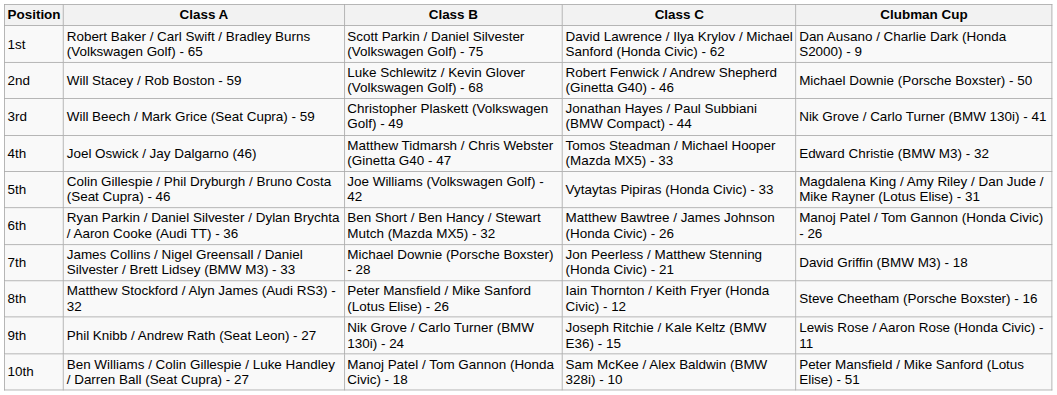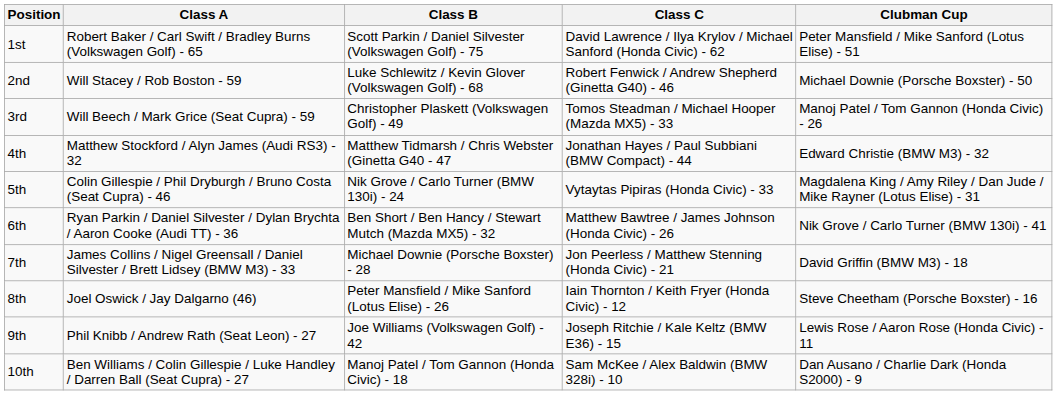 <table class="wikitable">
 <tr>
 <th>Position</th>
 <th>Class A</th>
 <th>Class B</th>
 <th>Class C</th>
 <th>Clubman Cup</th>
 </tr>
 <tr>
 <td>1st</td>
 <td>Robert Baker / Carl Swift / Bradley Burns (Volkswagen Golf) - 65</td>
 <td>Scott Parkin / Daniel Silvester (Volkswagen Golf) - 75</td>
 <td>David Lawrence / Ilya Krylov / Michael Sanford (Honda Civic) - 62</td>
-<td>Dan Ausano / Charlie Dark (Honda S2000) - 9</td>
+<td>Peter Mansfield / Mike Sanford (Lotus Elise) - 51</td>
 </tr>
 <tr>
 <td>2nd</td>
 <td>Will Stacey / Rob Boston - 59</td>
 <td>Luke Schlewitz / Kevin Glover (Volkswagen Golf) - 68</td>
 <td>Robert Fenwick / Andrew Shepherd (Ginetta G40) - 46</td>
 <td>Michael Downie (Porsche Boxster) - 50</td>
 </tr>
 <tr>
 <td>3rd</td>
 <td>Will Beech / Mark Grice (Seat Cupra) - 59</td>
 <td>Christopher Plaskett (Volkswagen Golf) - 49</td>
-<td>Jonathan Hayes / Paul Subbiani (BMW Compact) - 44</td>
-<td>Nik Grove / Carlo Turner (BMW 130i) - 41</td>
+<td>Tomos Steadman / Michael Hooper (Mazda MX5) - 33</td>
+<td>Manoj Patel / Tom Gannon (Honda Civic) - 26</td>
 </tr>
 <tr>
 <td>4th</td>
-<td>Joel Oswick / Jay Dalgarno (46)</td>
+<td>Matthew Stockford / Alyn James (Audi RS3) - 32</td>
 <td>Matthew Tidmarsh / Chris Webster (Ginetta G40 - 47</td>
-<td>Tomos Steadman / Michael Hooper (Mazda MX5) - 33</td>
+<td>Jonathan Hayes / Paul Subbiani (BMW Compact) - 44</td>
 <td>Edward Christie (BMW M3) - 32</td>
 </tr>
 <tr>
 <td>5th</td>
 <td>Colin Gillespie / Phil Dryburgh / Bruno Costa (Seat Cupra) - 46</td>
-<td>Joe Williams (Volkswagen Golf) - 42</td>
+<td>Nik Grove / Carlo Turner (BMW 130i) - 24</td>
 <td>Vytaytas Pipiras (Honda Civic) - 33</td>
 <td>Magdalena King / Amy Riley / Dan Jude / Mike Rayner (Lotus Elise) - 31</td>
 </tr>
 <tr>
 <td>6th</td>
 <td>Ryan Parkin / Daniel Silvester / Dylan Brychta / Aaron Cooke (Audi TT) - 36</td>
 <td>Ben Short / Ben Hancy / Stewart Mutch (Mazda MX5) - 32</td>
 <td>Matthew Bawtree / James Johnson (Honda Civic) - 26</td>
-<td>Manoj Patel / Tom Gannon (Honda Civic) - 26</td>
+<td>Nik Grove / Carlo Turner (BMW 130i) - 41</td>
 </tr>
 <tr>
 <td>7th</td>
 <td>James Collins / Nigel Greensall / Daniel Silvester / Brett Lidsey (BMW M3) - 33</td>
 <td>Michael Downie (Porsche Boxster) - 28</td>
 <td>Jon Peerless / Matthew Stenning (Honda Civic) - 21</td>
 <td>David Griffin (BMW M3) - 18</td>
 </tr>
 <tr>
 <td>8th</td>
-<td>Matthew Stockford / Alyn James (Audi RS3) - 32</td>
+<td>Joel Oswick / Jay Dalgarno (46)</td>
 <td>Peter Mansfield / Mike Sanford (Lotus Elise) - 26</td>
 <td>Iain Thornton / Keith Fryer (Honda Civic) - 12</td>
 <td>Steve Cheetham (Porsche Boxster) - 16</td>
 </tr>
 <tr>
 <td>9th</td>
 <td>Phil Knibb / Andrew Rath (Seat Leon) - 27</td>
-<td>Nik Grove / Carlo Turner (BMW 130i) - 24</td>
+<td>Joe Williams (Volkswagen Golf) - 42</td>
 <td>Joseph Ritchie / Kale Keltz (BMW E36) - 15</td>
 <td>Lewis Rose / Aaron Rose (Honda Civic) - 11</td>
 </tr>
 <tr>
 <td>10th</td>
 <td>Ben Williams / Colin Gillespie / Luke Handley / Darren Ball (Seat Cupra) - 27</td>
 <td>Manoj Patel / Tom Gannon (Honda Civic) - 18</td>
 <td>Sam McKee / Alex Baldwin (BMW 328i) - 10</td>
-<td>Peter Mansfield / Mike Sanford (Lotus Elise) - 51</td>
+<td>Dan Ausano / Charlie Dark (Honda S2000) - 9</td>
 </tr>
 </table>
